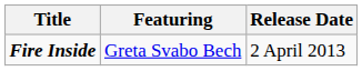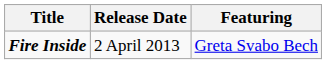 <table class="wikitable">
 <tr>
 <th>Title</th>
+<th>Release Date</th>
 <th>Featuring</th>
-<th>Release Date</th>
 </tr>
 <tr>
 <td><strong><em>Fire Inside</em></strong></td>
+<td>2 April 2013</td>
 <td><a href='#'>Greta Svabo Bech</a></td>
-<td>2 April 2013</td>
 </tr>
 </table>
